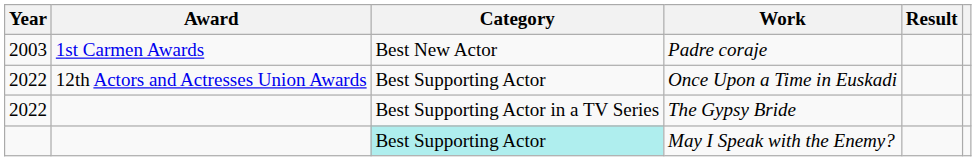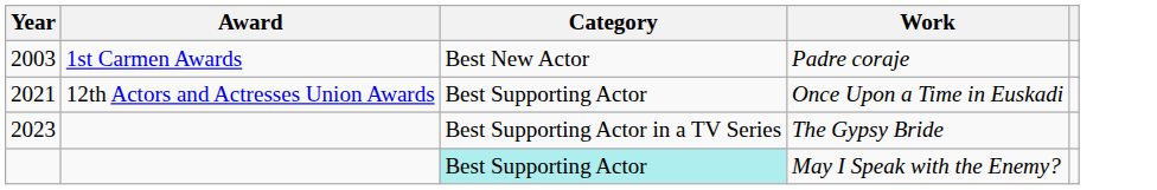 <table class="wikitable sortable plainrowheaders">
 <tr>
 <th>Year</th>
 <th>Award</th>
 <th>Category</th>
 <th>Work</th>
-<th>Result</th>
 <th scope="col" class="unsortable"></th>
 </tr>
 <tr>
 <td align = "center">2003</td>
 <td><a href='#'>1st Carmen Awards</a></td>
 <td>Best New Actor</td>
 <td><em>Padre coraje</em></td>
-<td></td>
 <td align = "center"></td>
 </tr>
 <tr>
-<td align = "center">2022</td>
+<td align = "center">2021</td>
 <td>12th <a href='#'>Actors and Actresses Union Awards</a></td>
 <td>Best Supporting Actor</td>
 <td><em>Once Upon a Time in Euskadi</em></td>
-<td></td>
 <td align = "center"></td>
 </tr>
 <tr>
-<td align = "center">2022</td>
+<td align = "center">2023</td>
 <td></td>
 <td>Best Supporting Actor in a TV Series</td>
 <td><em>The Gypsy Bride</em></td>
-<td></td>
 <td align = "center"></td>
 </tr>
 <tr>
 <td></td>
 <td></td>
 <td style="background: paleturquoise;">Best Supporting Actor</td>
 <td><em>May I Speak with the Enemy?</em></td>
 <td></td>
-<td></td>
 </tr>
 </table>
